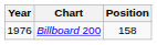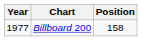 <table class="wikitable">
 <tr>
 <th>Year</th>
 <th>Chart</th>
 <th>Position</th>
 </tr>
 <tr>
-<td>1976</td>
+<td>1977</td>
 <td><a href='#'><em>Billboard</em> 200</a></td>
 <td align="center">158</td>
 </tr>
 </table>
